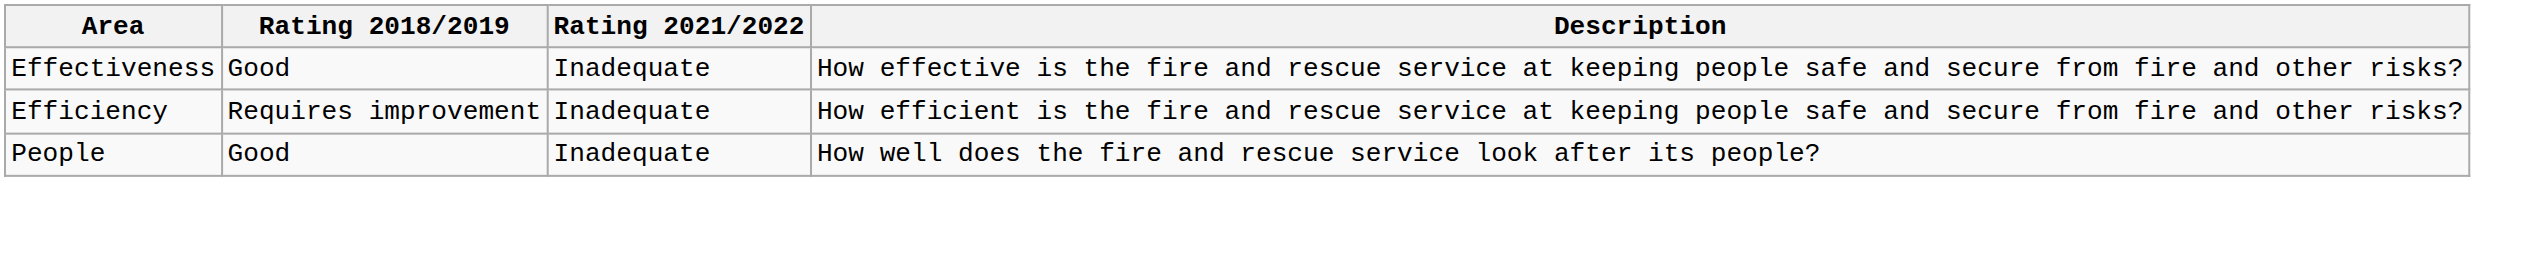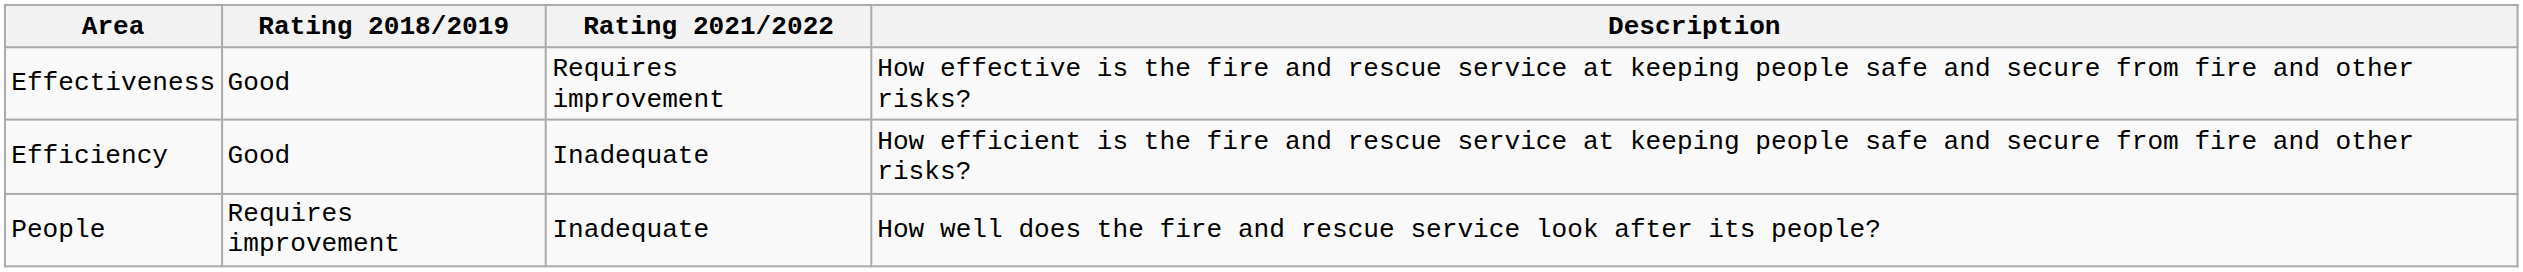 <table class="wikitable">
 <tr>
 <th>Area</th>
 <th>Rating 2018/2019</th>
 <th>Rating 2021/2022</th>
 <th>Description</th>
 </tr>
 <tr>
 <td>Effectiveness</td>
 <td>Good</td>
-<td>Inadequate</td>
+<td>Requires improvement</td>
 <td>How effective is the fire and rescue service at keeping people safe and secure from fire and other risks?</td>
 </tr>
 <tr>
 <td>Efficiency</td>
-<td>Requires improvement</td>
+<td>Good</td>
 <td>Inadequate</td>
 <td>How efficient is the fire and rescue service at keeping people safe and secure from fire and other risks?</td>
 </tr>
 <tr>
 <td>People</td>
-<td>Good</td>
+<td>Requires improvement</td>
 <td>Inadequate</td>
 <td>How well does the fire and rescue service look after its people?</td>
 </tr>
 </table>
